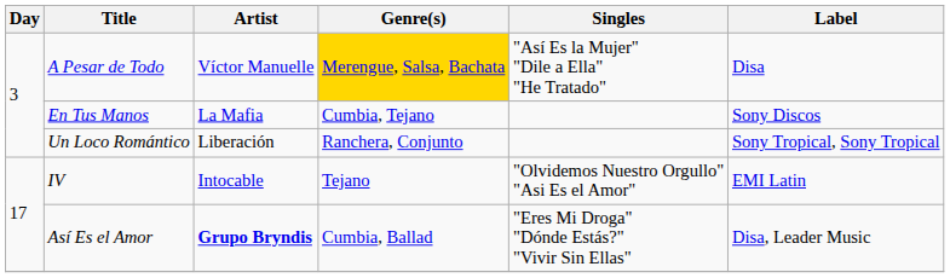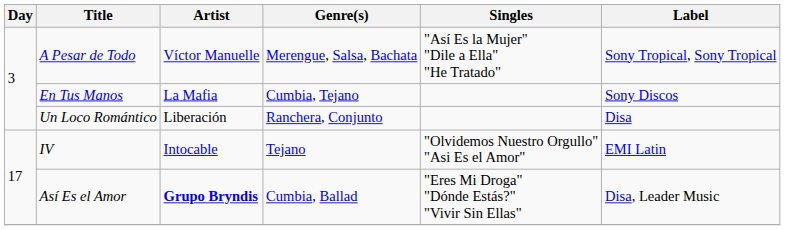 <table class="wikitable sortable" style="text-align: left;">
 <tr>
 <th>Day</th>
 <th>Title</th>
 <th>Artist</th>
 <th>Genre(s)</th>
 <th>Singles</th>
 <th>Label</th>
 </tr>
 <tr>
 <td rowspan="3">3</td>
 <td><em><a href='#'>A Pesar de Todo</a></em></td>
 <td><a href='#'>Víctor Manuelle</a></td>
-<td style="background: gold;"><a href='#'>Merengue</a>, <a href='#'>Salsa</a>, <a href='#'>Bachata</a></td>
+<td><a href='#'>Merengue</a>, <a href='#'>Salsa</a>, <a href='#'>Bachata</a></td>
 <td>"Así Es la Mujer"<br>"Dile a Ella"<br>"He Tratado"</td>
-<td><a href='#'>Disa</a></td>
+<td><a href='#'>Sony Tropical</a>, <a href='#'>Sony Tropical</a></td>
 </tr>
 <tr>
 <td><em><a href='#'>En Tus Manos</a></em></td>
 <td><a href='#'>La Mafia</a></td>
 <td><a href='#'>Cumbia</a>, <a href='#'>Tejano</a></td>
 <td></td>
 <td><a href='#'>Sony Discos</a></td>
 </tr>
 <tr>
 <td><em>Un Loco Romántico</em></td>
 <td>Liberación</td>
 <td><a href='#'>Ranchera</a>, <a href='#'>Conjunto</a></td>
 <td></td>
-<td><a href='#'>Sony Tropical</a>, <a href='#'>Sony Tropical</a></td>
+<td><a href='#'>Disa</a></td>
 </tr>
 <tr>
 <td rowspan="2">17</td>
 <td><em>IV</em></td>
 <td><a href='#'>Intocable</a></td>
 <td><a href='#'>Tejano</a></td>
 <td>"Olvidemos Nuestro Orgullo"<br>"Asi Es el Amor"</td>
 <td><a href='#'>EMI Latin</a></td>
 </tr>
 <tr>
 <td><em>Así Es el Amor</em></td>
 <td><strong><a href='#'>Grupo Bryndis</a></strong></td>
 <td><a href='#'>Cumbia</a>, <a href='#'>Ballad</a></td>
 <td>"Eres Mi Droga"<br>"Dónde Estás?"<br>"Vivir Sin Ellas"</td>
 <td><a href='#'>Disa</a>, Leader Music</td>
 </tr>
 <tr>
 </tr>
 </table>
